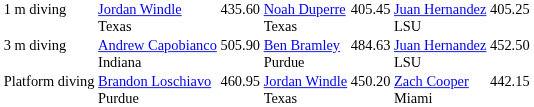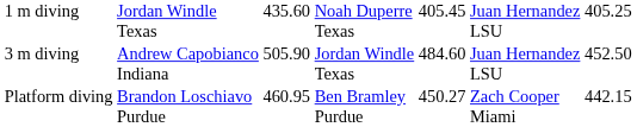 <table>
 <tr valign="top">
 <td>1 m diving</td>
 <td><a href='#'>Jordan Windle</a><br>Texas</td>
 <td>435.60</td>
 <td><a href='#'>Noah Duperre</a><br>Texas</td>
 <td>405.45</td>
 <td><a href='#'>Juan Hernandez</a><br>LSU</td>
 <td>405.25</td>
 </tr>
 <tr valign="top">
 <td>3 m diving</td>
 <td><a href='#'>Andrew Capobianco</a><br>Indiana</td>
 <td>505.90</td>
-<td><a href='#'>Ben Bramley</a><br>Purdue</td>
-<td>484.63</td>
+<td><a href='#'>Jordan Windle</a><br>Texas</td>
+<td>484.60</td>
 <td><a href='#'>Juan Hernandez</a><br>LSU</td>
 <td>452.50</td>
 </tr>
 <tr valign="top">
 <td>Platform diving</td>
 <td><a href='#'>Brandon Loschiavo</a><br>Purdue</td>
 <td>460.95</td>
-<td><a href='#'>Jordan Windle</a><br>Texas</td>
-<td>450.20</td>
+<td><a href='#'>Ben Bramley</a><br>Purdue</td>
+<td>450.27</td>
 <td><a href='#'>Zach Cooper</a><br>Miami</td>
 <td>442.15</td>
 </tr>
 </table>
